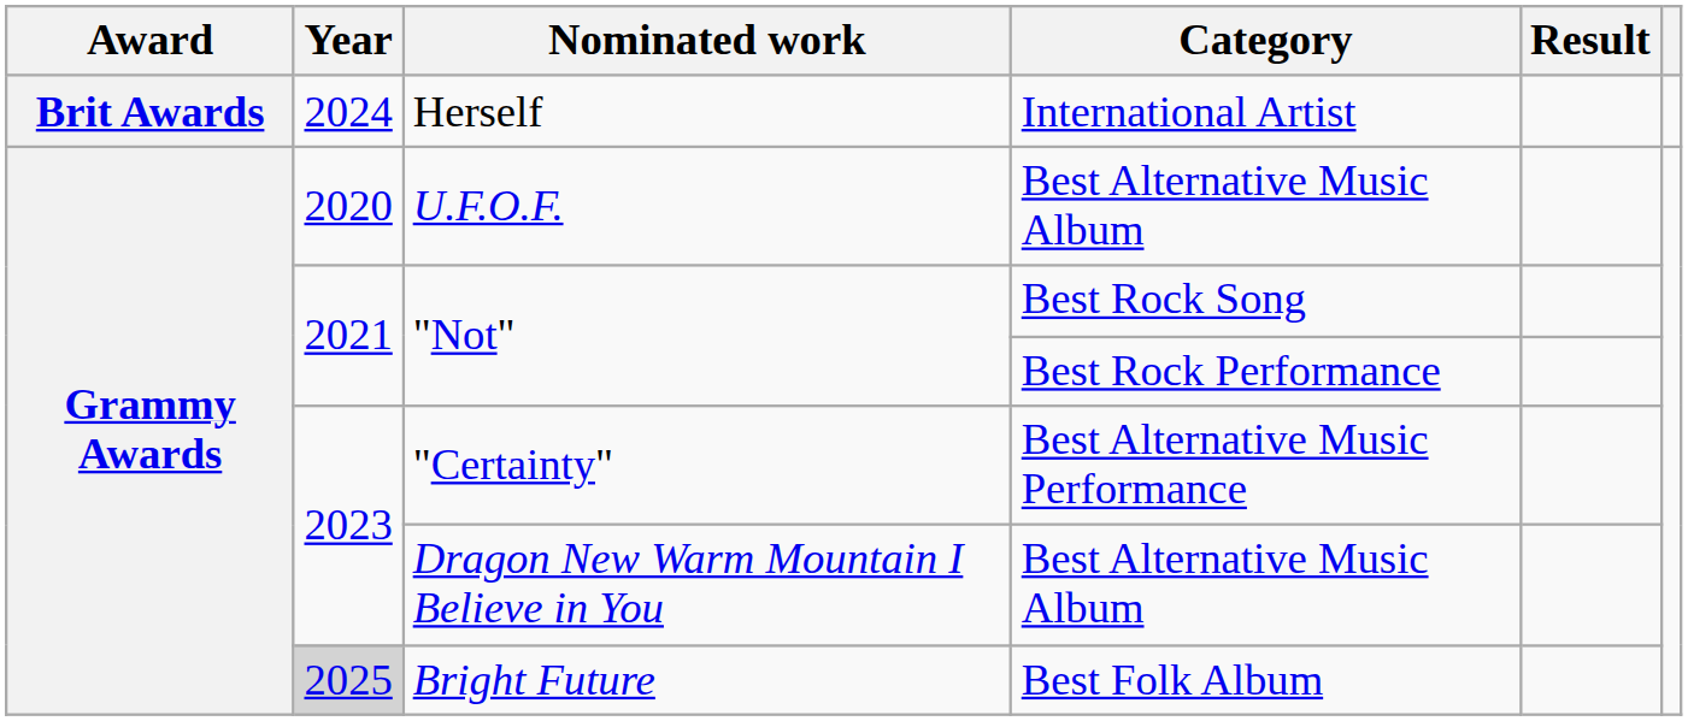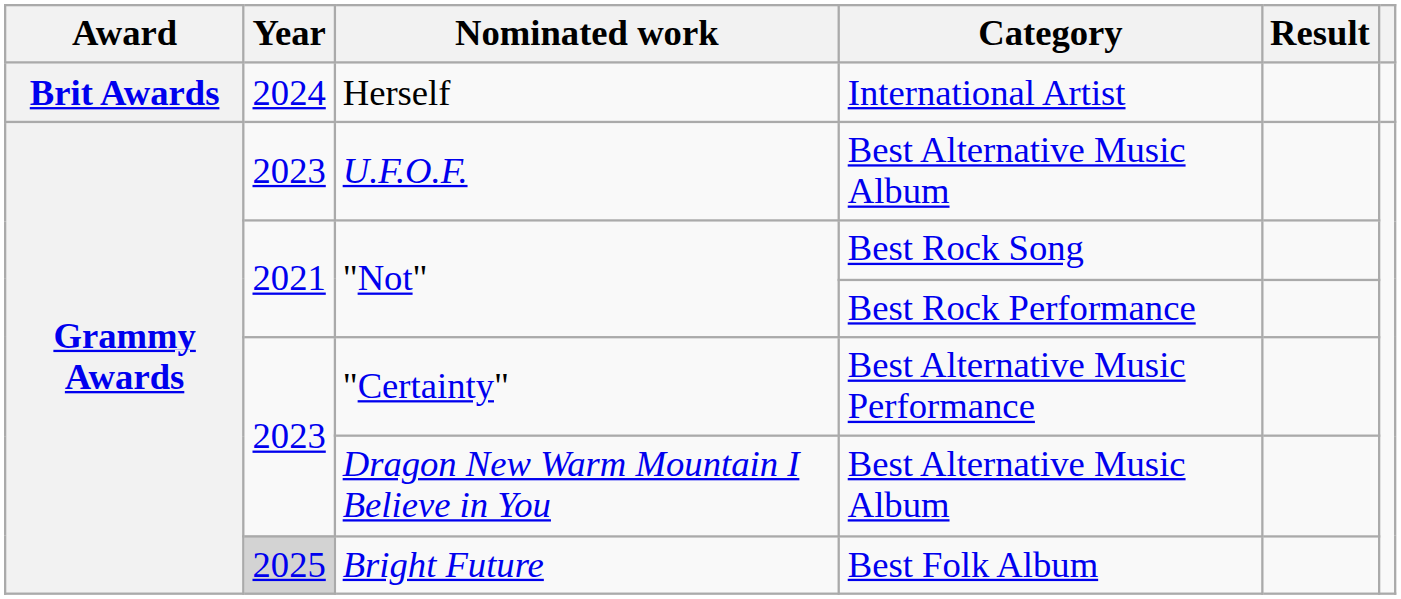 <table class="wikitable sortable plainrowheaders">
 <tr>
 <th scope="col">Award</th>
 <th scope="col">Year</th>
 <th scope="col">Nominated work</th>
 <th scope="col">Category</th>
 <th scope="col">Result</th>
 <th scope="col" class="unsortable"></th>
 </tr>
 <tr>
 <th scope="row"><a href='#'>Brit Awards</a></th>
 <td><a href='#'>2024</a></td>
 <td>Herself</td>
 <td><a href='#'>International Artist</a></td>
 <td></td>
 <td align=center></td>
 </tr>
 <tr>
 <th rowspan="6" scope="row"><a href='#'>Grammy Awards</a></th>
-<td><a href='#'>2020</a></td>
+<td><a href='#'>2023</a></td>
 <td><em><a href='#'>U.F.O.F.</a></em></td>
 <td><a href='#'>Best Alternative Music Album</a></td>
 <td></td>
 <td rowspan="6" align=center></td>
 </tr>
 <tr>
 <td rowspan="2"><a href='#'>2021</a></td>
 <td rowspan="2">"<a href='#'>Not</a>"</td>
 <td><a href='#'>Best Rock Song</a></td>
 <td></td>
 </tr>
 <tr>
 <td><a href='#'>Best Rock Performance</a></td>
 <td></td>
 </tr>
 <tr>
 <td rowspan="2"><a href='#'>2023</a></td>
 <td rowspan="1">"<a href='#'>Certainty</a>"</td>
 <td><a href='#'>Best Alternative Music Performance</a></td>
 <td></td>
 </tr>
 <tr>
 <td><em><a href='#'>Dragon New Warm Mountain I Believe in You</a></em></td>
 <td><a href='#'>Best Alternative Music Album</a></td>
 <td></td>
 </tr>
 <tr>
 <td style="background: lightgrey;"><a href='#'>2025</a></td>
 <td><em><a href='#'>Bright Future</a></em></td>
 <td><a href='#'>Best Folk Album</a></td>
 <td></td>
 </tr>
 </table>
